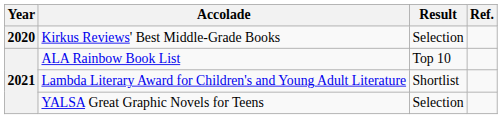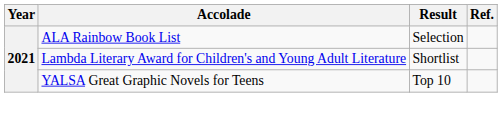 <table class="wikitable sortable">
 <tr>
 <th>Year</th>
 <th>Accolade</th>
 <th>Result</th>
 <th>Ref.</th>
 </tr>
 <tr>
-<th>2020</th>
-<td><a href='#'>Kirkus Reviews</a>' Best Middle-Grade Books</td>
-<td>Selection</td>
-<td></td>
-</tr>
-<tr>
 <th rowspan="3">2021</th>
 <td><a href='#'>ALA Rainbow Book List</a></td>
-<td>Top 10</td>
+<td>Selection</td>
 <td></td>
 </tr>
 <tr>
 <td><a href='#'>Lambda Literary Award for Children's and Young Adult Literature</a></td>
 <td>Shortlist</td>
 <td></td>
 </tr>
 <tr>
 <td><a href='#'>YALSA</a> Great Graphic Novels for Teens</td>
-<td>Selection</td>
+<td>Top 10</td>
 <td></td>
 </tr>
 </table>
